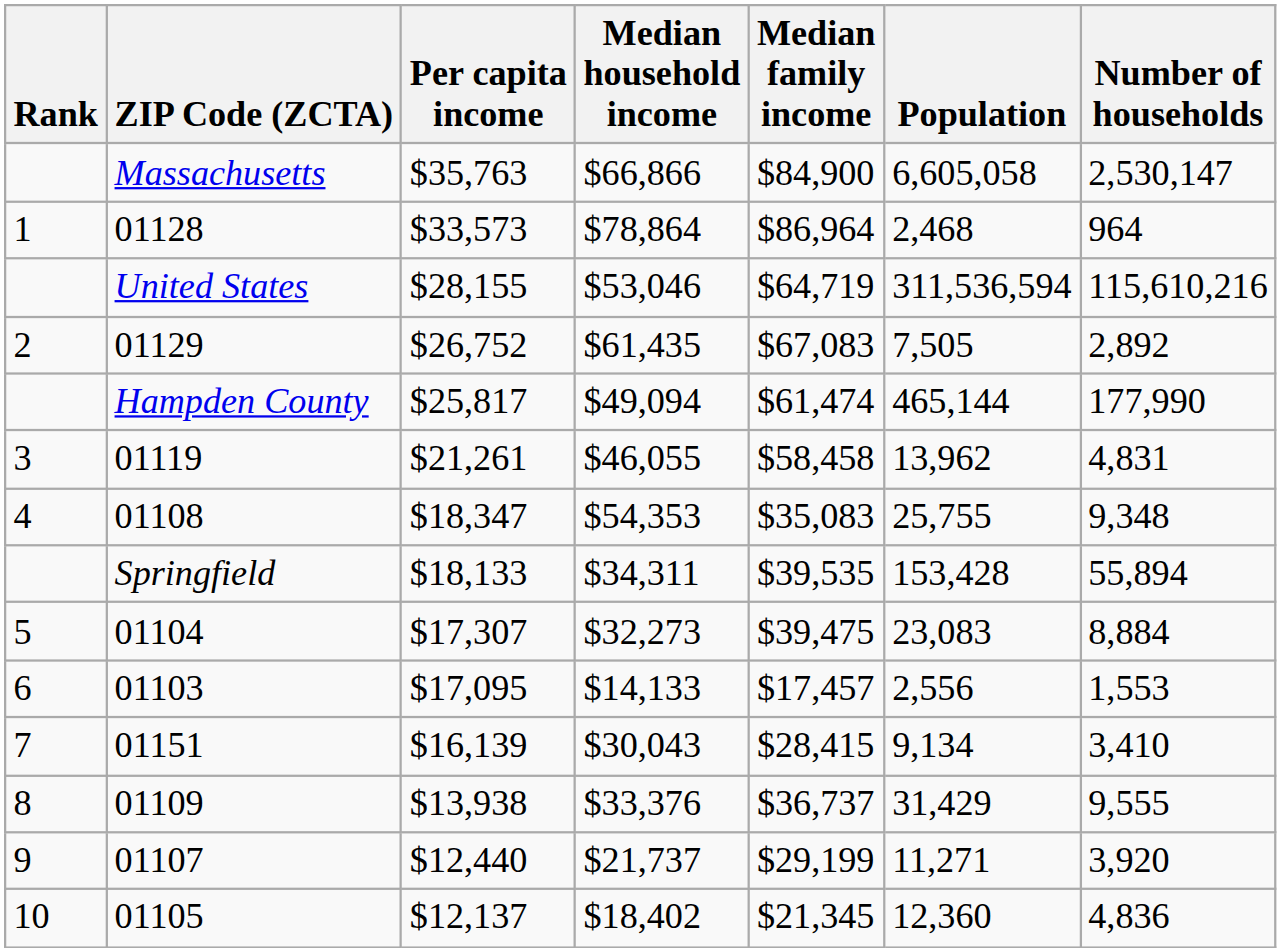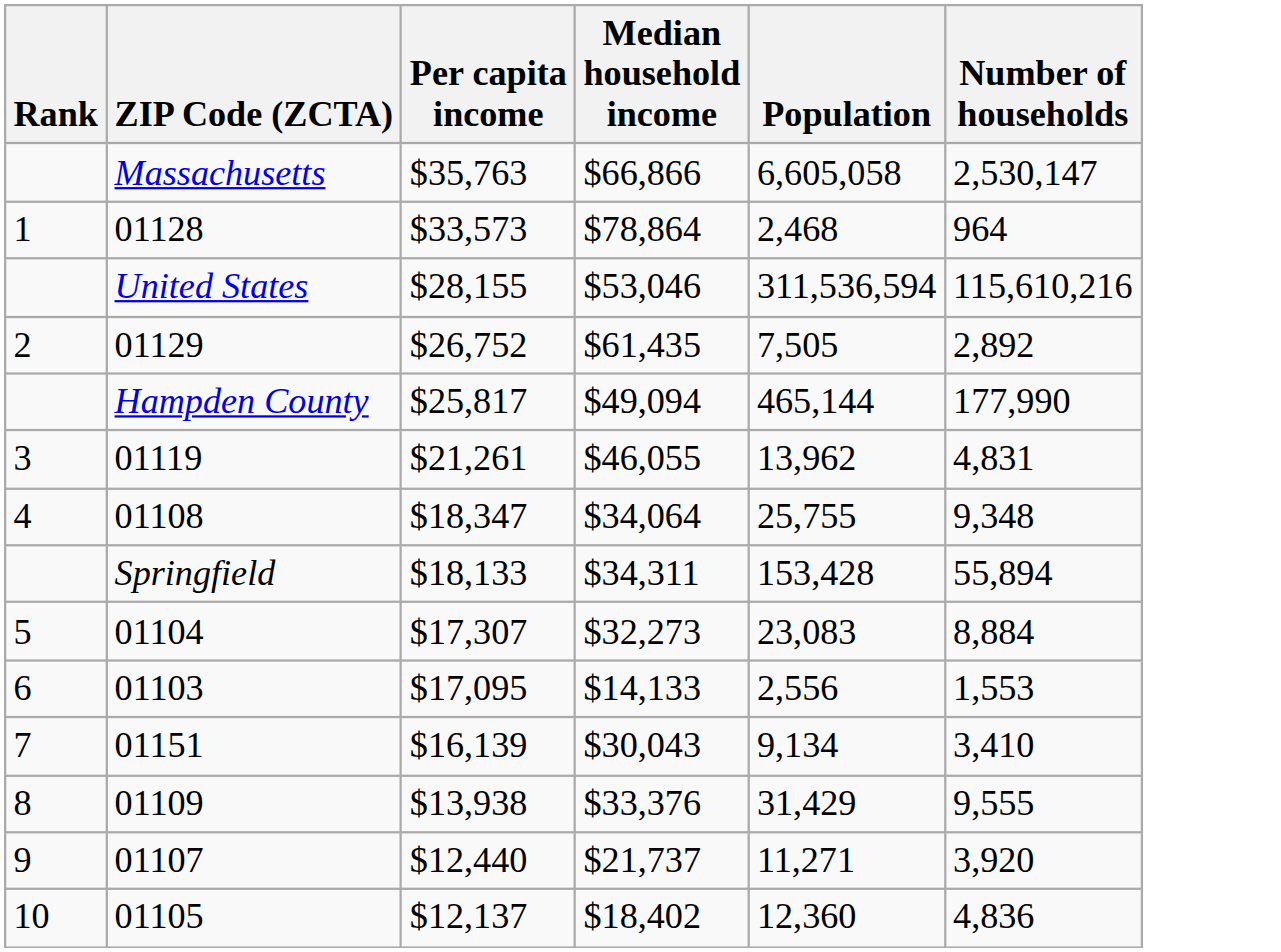 <table class="wikitable sortable">
 <tr valign=bottom>
 <th>Rank</th>
 <th>ZIP Code (ZCTA)</th>
 <th>Per capita<br>income</th>
 <th>Median<br>household<br>income</th>
-<th>Median<br>family<br>income</th>
 <th>Population</th>
 <th>Number of<br>households</th>
 </tr>
 <tr>
 <td></td>
 <td><em><a href='#'>Massachusetts</a></em></td>
 <td>$35,763</td>
 <td>$66,866</td>
-<td>$84,900</td>
 <td>6,605,058</td>
 <td>2,530,147</td>
 </tr>
 <tr>
 <td>1</td>
 <td>01128</td>
 <td>$33,573</td>
 <td>$78,864</td>
-<td>$86,964</td>
 <td>2,468</td>
 <td>964</td>
 </tr>
 <tr>
 <td></td>
 <td><em><a href='#'>United States</a></em></td>
 <td>$28,155</td>
 <td>$53,046</td>
-<td>$64,719</td>
 <td>311,536,594</td>
 <td>115,610,216</td>
 </tr>
 <tr>
 <td>2</td>
 <td>01129</td>
 <td>$26,752</td>
 <td>$61,435</td>
-<td>$67,083</td>
 <td>7,505</td>
 <td>2,892</td>
 </tr>
 <tr>
 <td></td>
 <td><em><a href='#'>Hampden County</a></em></td>
 <td>$25,817</td>
 <td>$49,094</td>
-<td>$61,474</td>
 <td>465,144</td>
 <td>177,990</td>
 </tr>
 <tr>
 <td>3</td>
 <td>01119</td>
 <td>$21,261</td>
 <td>$46,055</td>
-<td>$58,458</td>
 <td>13,962</td>
 <td>4,831</td>
 </tr>
 <tr>
 <td>4</td>
 <td>01108</td>
 <td>$18,347</td>
-<td>$54,353</td>
-<td>$35,083</td>
+<td>$34,064</td>
 <td>25,755</td>
 <td>9,348</td>
 </tr>
 <tr>
 <td></td>
 <td><em>Springfield</em></td>
 <td>$18,133</td>
 <td>$34,311</td>
-<td>$39,535</td>
 <td>153,428</td>
 <td>55,894</td>
 </tr>
 <tr>
 <td>5</td>
 <td>01104</td>
 <td>$17,307</td>
 <td>$32,273</td>
-<td>$39,475</td>
 <td>23,083</td>
 <td>8,884</td>
 </tr>
 <tr>
 <td>6</td>
 <td>01103</td>
 <td>$17,095</td>
 <td>$14,133</td>
-<td>$17,457</td>
 <td>2,556</td>
 <td>1,553</td>
 </tr>
 <tr>
 <td>7</td>
 <td>01151</td>
 <td>$16,139</td>
 <td>$30,043</td>
-<td>$28,415</td>
 <td>9,134</td>
 <td>3,410</td>
 </tr>
 <tr>
 <td>8</td>
 <td>01109</td>
 <td>$13,938</td>
 <td>$33,376</td>
-<td>$36,737</td>
 <td>31,429</td>
 <td>9,555</td>
 </tr>
 <tr>
 <td>9</td>
 <td>01107</td>
 <td>$12,440</td>
 <td>$21,737</td>
-<td>$29,199</td>
 <td>11,271</td>
 <td>3,920</td>
 </tr>
 <tr>
 <td>10</td>
 <td>01105</td>
 <td>$12,137</td>
 <td>$18,402</td>
-<td>$21,345</td>
 <td>12,360</td>
 <td>4,836</td>
 </tr>
 </table>
